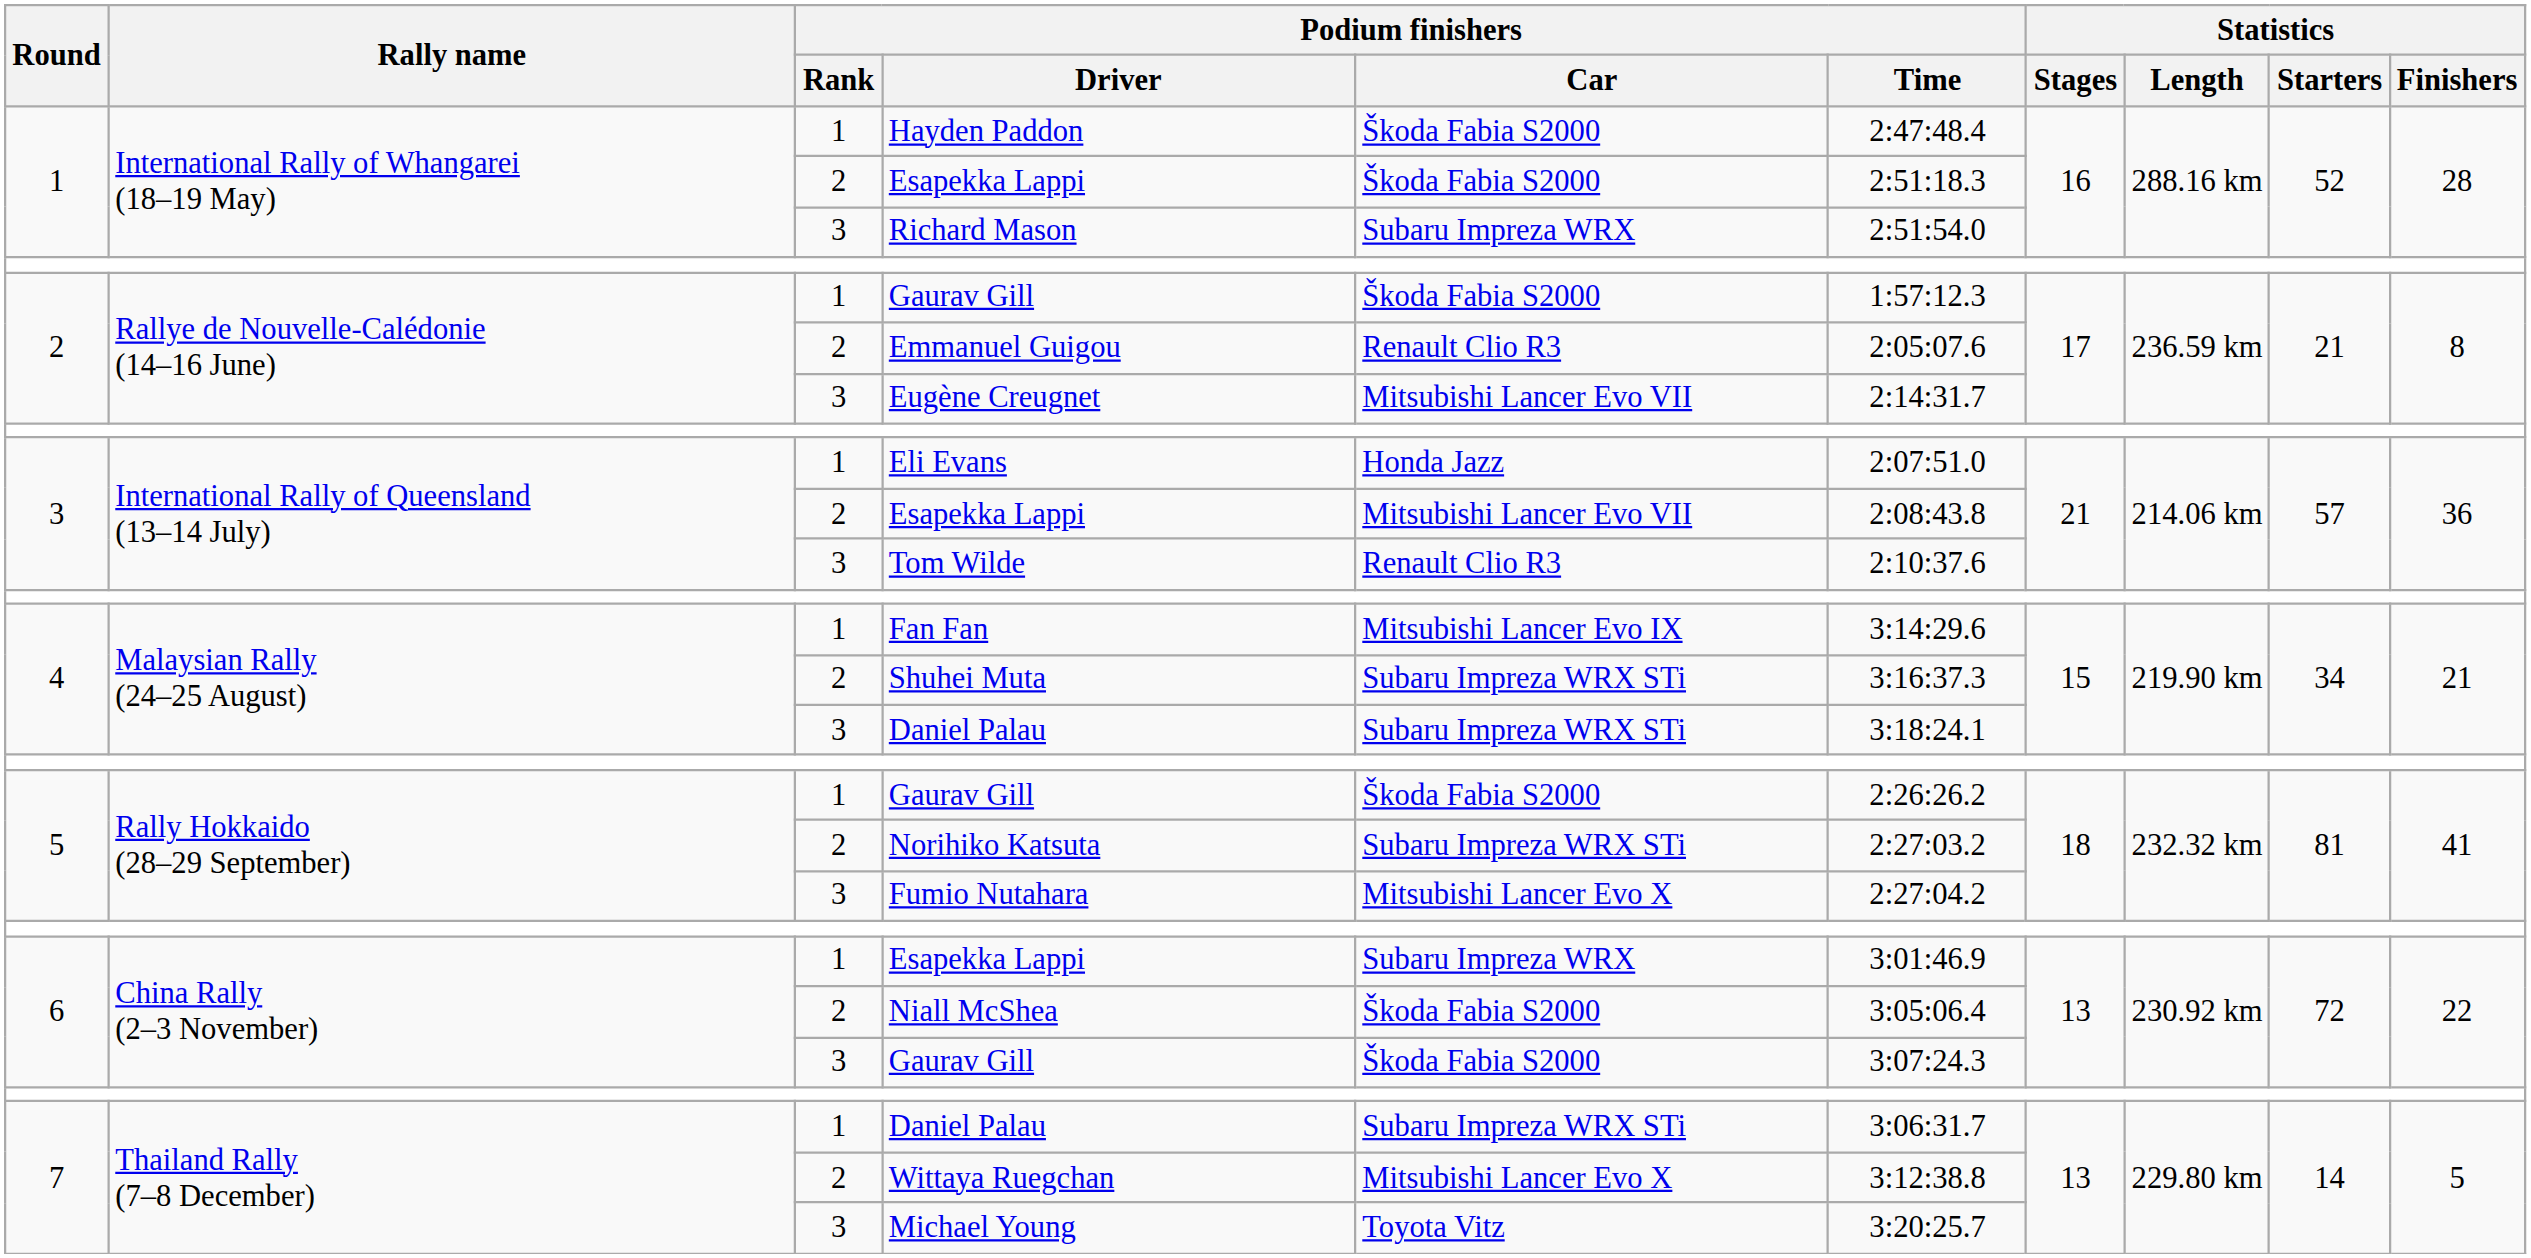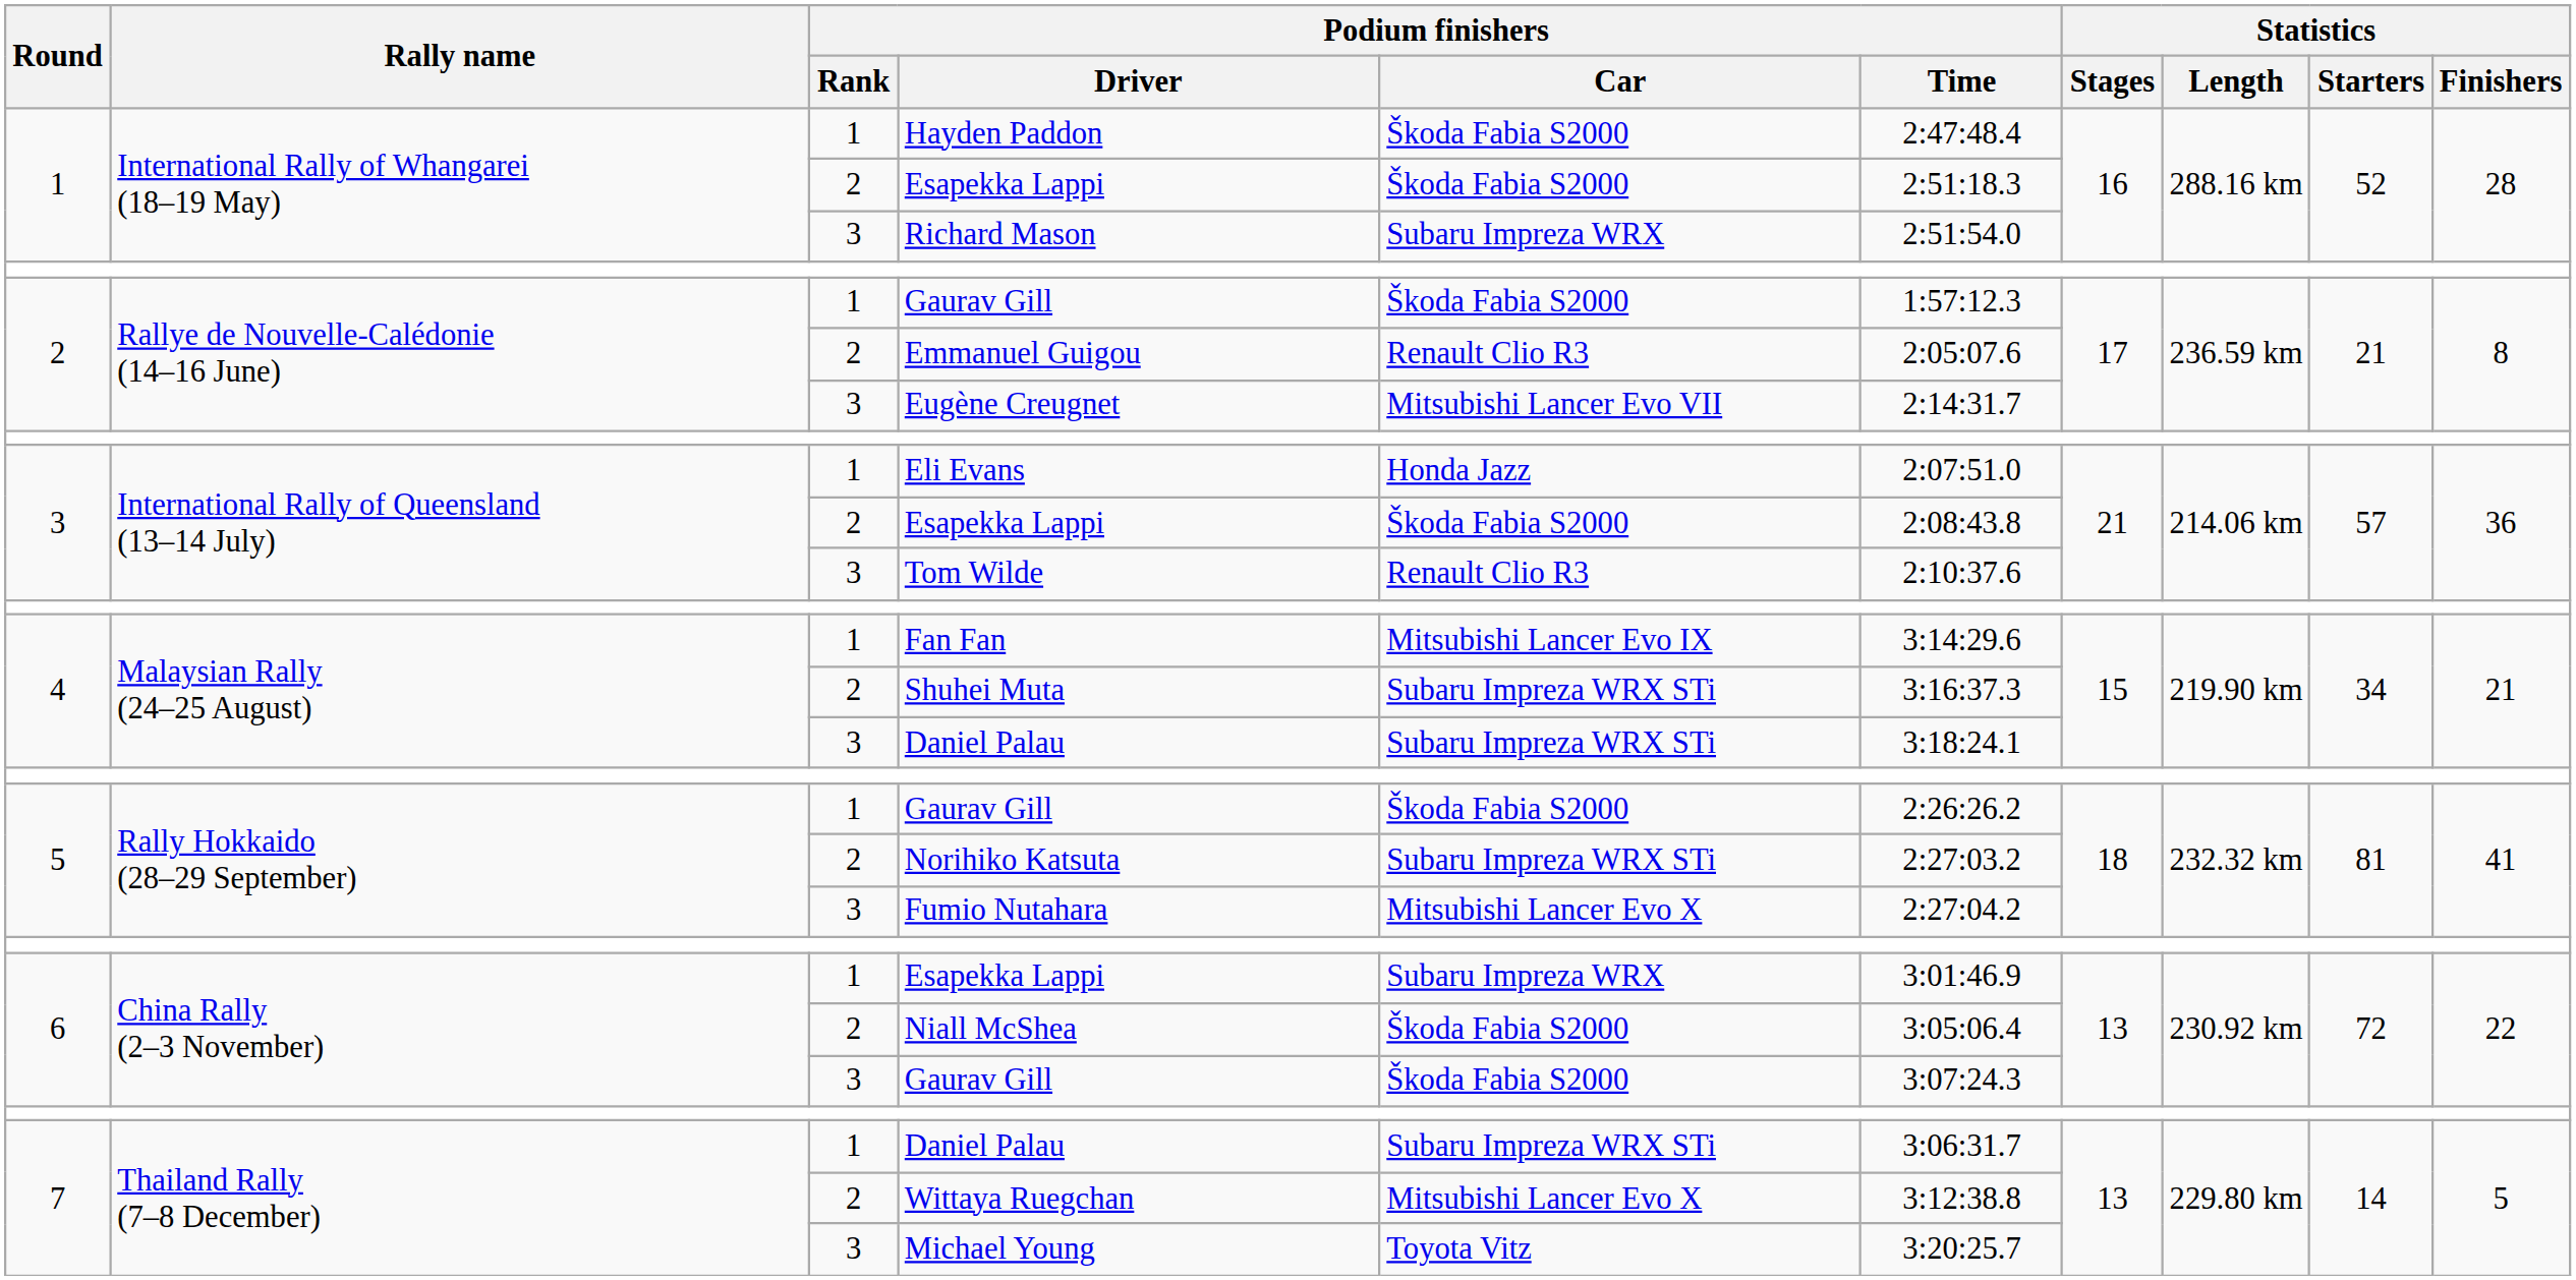 <table class="wikitable" style="font-size:85%;">
 <tr>
 <th rowspan=2>Round</th>
 <th style="width:22em" rowspan=2>Rally name</th>
 <th colspan=4>Podium finishers</th>
 <th colspan=4>Statistics</th>
 </tr>
 <tr>
 <th>Rank</th>
 <th style="width:15em">Driver</th>
 <th style="width:15em">Car</th>
 <th style="width:6em">Time</th>
 <th>Stages</th>
 <th>Length</th>
 <th>Starters</th>
 <th>Finishers</th>
 </tr>
 <tr>
 <td rowspan=3 align=center>1</td>
 <td rowspan=3> <a href='#'>International Rally of Whangarei</a><br>(18–19 May)</td>
 <td align=center>1</td>
 <td> <a href='#'>Hayden Paddon</a></td>
 <td><a href='#'>Škoda Fabia S2000</a></td>
 <td align=center>2:47:48.4</td>
 <td rowspan=3 align=center>16</td>
 <td rowspan=3 align=center>288.16 km</td>
 <td rowspan=3 align=center>52</td>
 <td rowspan=3 align=center>28</td>
 </tr>
 <tr>
 <td align=center>2</td>
 <td> <a href='#'>Esapekka Lappi</a></td>
 <td><a href='#'>Škoda Fabia S2000</a></td>
 <td align=center>2:51:18.3</td>
 </tr>
 <tr>
 <td align=center>3</td>
 <td> <a href='#'>Richard Mason</a></td>
 <td><a href='#'>Subaru Impreza WRX</a></td>
 <td align=center>2:51:54.0</td>
 </tr>
 <tr style="background:white;">
 <td colspan="10"></td>
 </tr>
 <tr>
 <td rowspan=3 align=center>2</td>
 <td rowspan=3> <a href='#'>Rallye de Nouvelle-Calédonie</a><br>(14–16 June)</td>
 <td align=center>1</td>
 <td> <a href='#'>Gaurav Gill</a></td>
 <td><a href='#'>Škoda Fabia S2000</a></td>
 <td align=center>1:57:12.3</td>
 <td rowspan=3 align=center>17</td>
 <td rowspan=3 align=center>236.59 km</td>
 <td rowspan=3 align=center>21</td>
 <td rowspan=3 align=center>8</td>
 </tr>
 <tr>
 <td align=center>2</td>
 <td> <a href='#'>Emmanuel Guigou</a></td>
 <td><a href='#'>Renault Clio R3</a></td>
 <td align=center>2:05:07.6</td>
 </tr>
 <tr>
 <td align=center>3</td>
 <td> <a href='#'>Eugène Creugnet</a></td>
 <td><a href='#'>Mitsubishi Lancer Evo VII</a></td>
 <td align=center>2:14:31.7</td>
 </tr>
 <tr style="background:white;">
 <td colspan="12"></td>
 </tr>
 <tr>
 <td rowspan=3 align=center>3</td>
 <td rowspan=3> <a href='#'>International Rally of Queensland</a><br>(13–14 July)</td>
 <td align=center>1</td>
 <td> <a href='#'>Eli Evans</a></td>
 <td><a href='#'>Honda Jazz</a></td>
 <td align=center>2:07:51.0</td>
 <td rowspan=3 align=center>21</td>
 <td rowspan=3 align=center>214.06 km</td>
 <td rowspan=3 align=center>57</td>
 <td rowspan=3 align=center>36</td>
 </tr>
 <tr>
 <td align=center>2</td>
 <td> <a href='#'>Esapekka Lappi</a></td>
-<td><a href='#'>Mitsubishi Lancer Evo VII</a></td>
+<td><a href='#'>Škoda Fabia S2000</a></td>
 <td align=center>2:08:43.8</td>
 </tr>
 <tr>
 <td align=center>3</td>
 <td> <a href='#'>Tom Wilde</a></td>
 <td><a href='#'>Renault Clio R3</a></td>
 <td align=center>2:10:37.6</td>
 </tr>
 <tr style="background:white;">
 <td colspan="12"></td>
 </tr>
 <tr>
 <td rowspan=3 align=center>4</td>
 <td rowspan=3> <a href='#'>Malaysian Rally</a><br>(24–25 August)</td>
 <td align=center>1</td>
 <td> <a href='#'>Fan Fan</a></td>
 <td><a href='#'>Mitsubishi Lancer Evo IX</a></td>
 <td align=center>3:14:29.6</td>
 <td rowspan=3 align=center>15</td>
 <td rowspan=3 align=center>219.90 km</td>
 <td rowspan=3 align=center>34</td>
 <td rowspan=3 align=center>21</td>
 </tr>
 <tr>
 <td align=center>2</td>
 <td> <a href='#'>Shuhei Muta</a></td>
 <td><a href='#'>Subaru Impreza WRX STi</a></td>
 <td align=center>3:16:37.3</td>
 </tr>
 <tr>
 <td align=center>3</td>
 <td> <a href='#'>Daniel Palau</a></td>
 <td><a href='#'>Subaru Impreza WRX STi</a></td>
 <td align=center>3:18:24.1</td>
 </tr>
 <tr style="background:white;">
 <td colspan="12"></td>
 </tr>
 <tr>
 <td rowspan=3 align=center>5</td>
 <td rowspan=3> <a href='#'>Rally Hokkaido</a><br>(28–29 September)</td>
 <td align=center>1</td>
 <td> <a href='#'>Gaurav Gill</a></td>
 <td><a href='#'>Škoda Fabia S2000</a></td>
 <td align=center>2:26:26.2</td>
 <td rowspan=3 align=center>18</td>
 <td rowspan=3 align=center>232.32 km</td>
 <td rowspan=3 align=center>81</td>
 <td rowspan=3 align=center>41</td>
 </tr>
 <tr>
 <td align=center>2</td>
 <td> <a href='#'>Norihiko Katsuta</a></td>
 <td><a href='#'>Subaru Impreza WRX STi</a></td>
 <td align=center>2:27:03.2</td>
 </tr>
 <tr>
 <td align=center>3</td>
 <td> <a href='#'>Fumio Nutahara</a></td>
 <td><a href='#'>Mitsubishi Lancer Evo X</a></td>
 <td align=center>2:27:04.2</td>
 </tr>
 <tr style="background:white;">
 <td colspan="12"></td>
 </tr>
 <tr>
 <td rowspan=3 align=center>6</td>
 <td rowspan=3> <a href='#'>China Rally</a><br>(2–3 November)</td>
 <td align=center>1</td>
 <td> <a href='#'>Esapekka Lappi</a></td>
 <td><a href='#'>Subaru Impreza WRX</a></td>
 <td align=center>3:01:46.9</td>
 <td rowspan=3 align=center>13</td>
 <td rowspan=3 align=center>230.92 km</td>
 <td rowspan=3 align=center>72</td>
 <td rowspan=3 align=center>22</td>
 </tr>
 <tr>
 <td align=center>2</td>
 <td> <a href='#'>Niall McShea</a></td>
 <td><a href='#'>Škoda Fabia S2000</a></td>
 <td align=center>3:05:06.4</td>
 </tr>
 <tr>
 <td align=center>3</td>
 <td> <a href='#'>Gaurav Gill</a></td>
 <td><a href='#'>Škoda Fabia S2000</a></td>
 <td align=center>3:07:24.3</td>
 </tr>
 <tr style="background:white;">
 <td colspan="10"></td>
 </tr>
 <tr>
 <td rowspan=3 align=center>7</td>
 <td rowspan=3> <a href='#'>Thailand Rally</a><br>(7–8 December)</td>
 <td align=center>1</td>
 <td> <a href='#'>Daniel Palau</a></td>
 <td><a href='#'>Subaru Impreza WRX STi</a></td>
 <td align=center>3:06:31.7</td>
 <td rowspan=3 align=center>13</td>
 <td rowspan=3 align=center>229.80 km</td>
 <td rowspan=3 align=center>14</td>
 <td rowspan=3 align=center>5</td>
 </tr>
 <tr>
 <td align=center>2</td>
 <td> <a href='#'>Wittaya Ruegchan</a></td>
 <td><a href='#'>Mitsubishi Lancer Evo X</a></td>
 <td align=center>3:12:38.8</td>
 </tr>
 <tr>
 <td align=center>3</td>
 <td> <a href='#'>Michael Young</a></td>
 <td><a href='#'>Toyota Vitz</a></td>
 <td align=center>3:20:25.7</td>
 </tr>
 </table>
